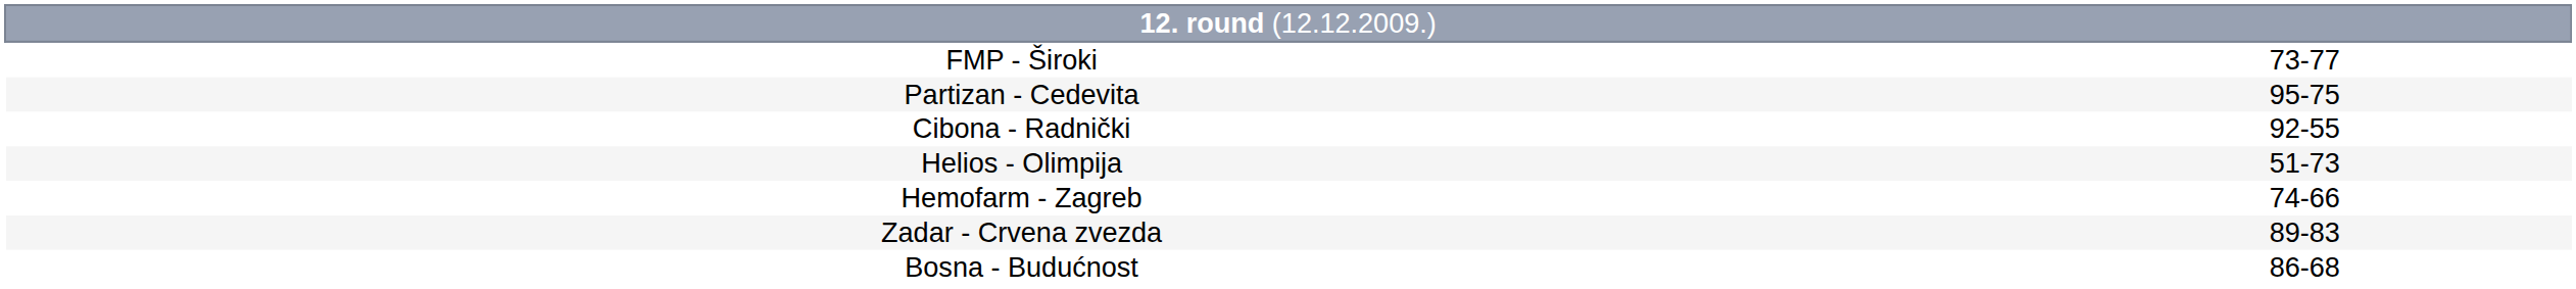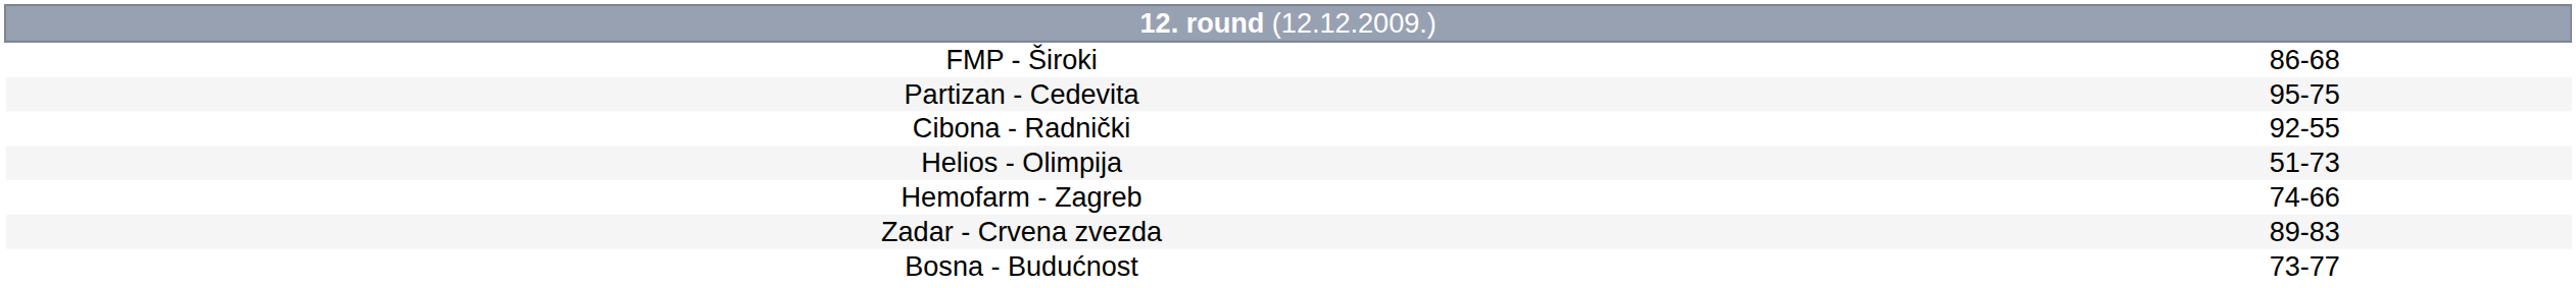 <table border=0 cellspacing=0 cellpadding=1em style="font-size: 85%; border-collapse: collapse;width:100%;">
 <tr>
 <td colspan=5 bgcolor=#98A1B2 style="border:1px solid #7A8392; text-align:center; color:#FFFFFF;"><strong>12. round</strong> (12.12.2009.)</td>
 </tr>
 <tr align=center bgcolor=#FFFFFF>
 <td>FMP - Široki</td>
-<td>73-77</td>
+<td>86-68</td>
 </tr>
 <tr align=center bgcolor=#f5f5f5>
 <td>Partizan - Cedevita</td>
 <td>95-75</td>
 </tr>
 <tr align=center bgcolor=#FFFFFF>
 <td>Cibona - Radnički</td>
 <td>92-55</td>
 </tr>
 <tr align=center bgcolor=#f5f5f5>
 <td>Helios - Olimpija</td>
 <td>51-73</td>
 </tr>
 <tr align=center bgcolor=#FFFFFF>
 <td>Hemofarm - Zagreb</td>
 <td>74-66</td>
 </tr>
 <tr align=center bgcolor=#f5f5f5>
 <td>Zadar - Crvena zvezda</td>
 <td>89-83</td>
 </tr>
 <tr align=center bgcolor=#FFFFFF>
 <td>Bosna - Budućnost</td>
-<td>86-68</td>
+<td>73-77</td>
 </tr>
 </table>
